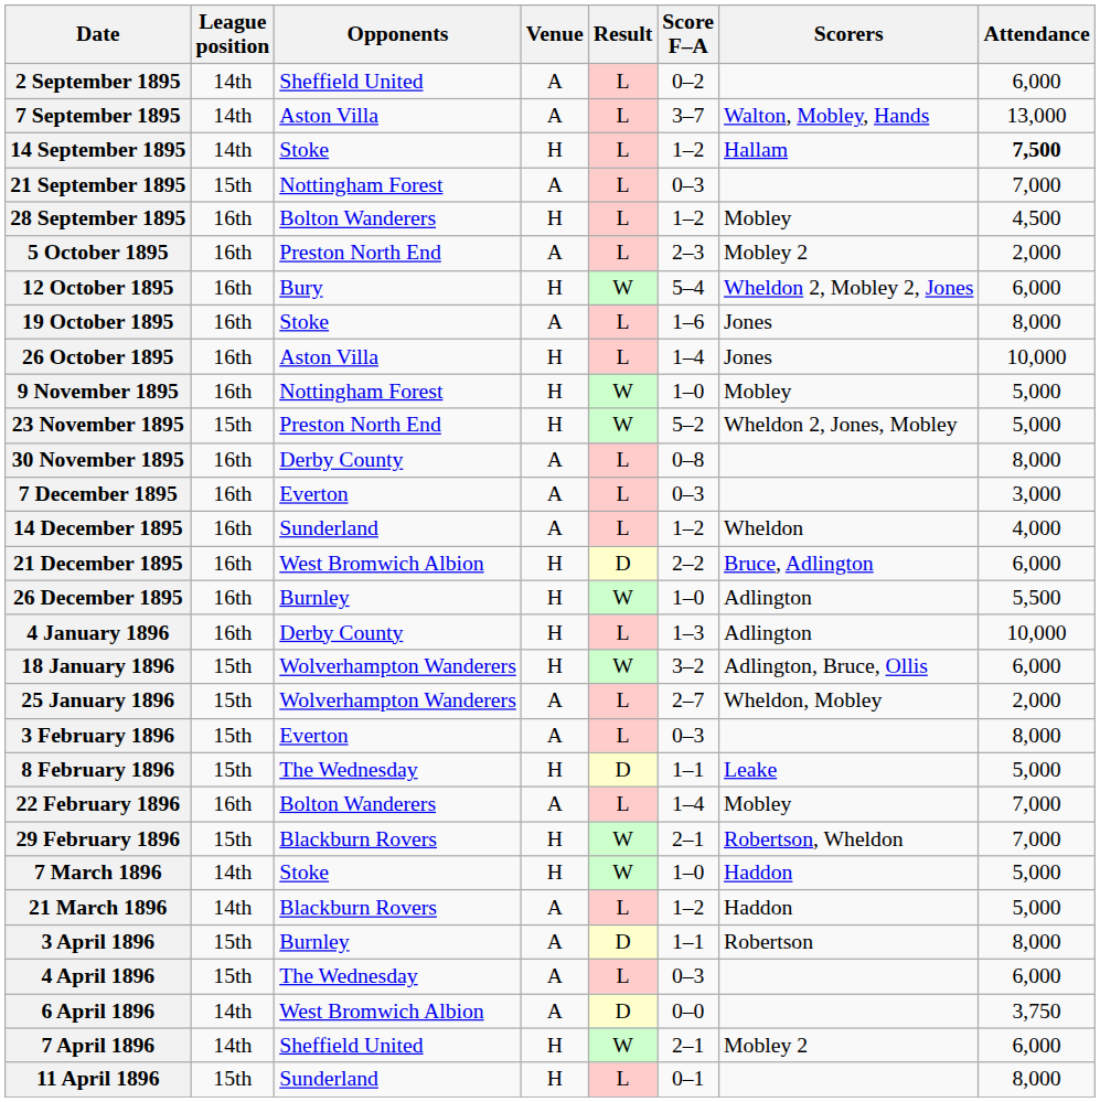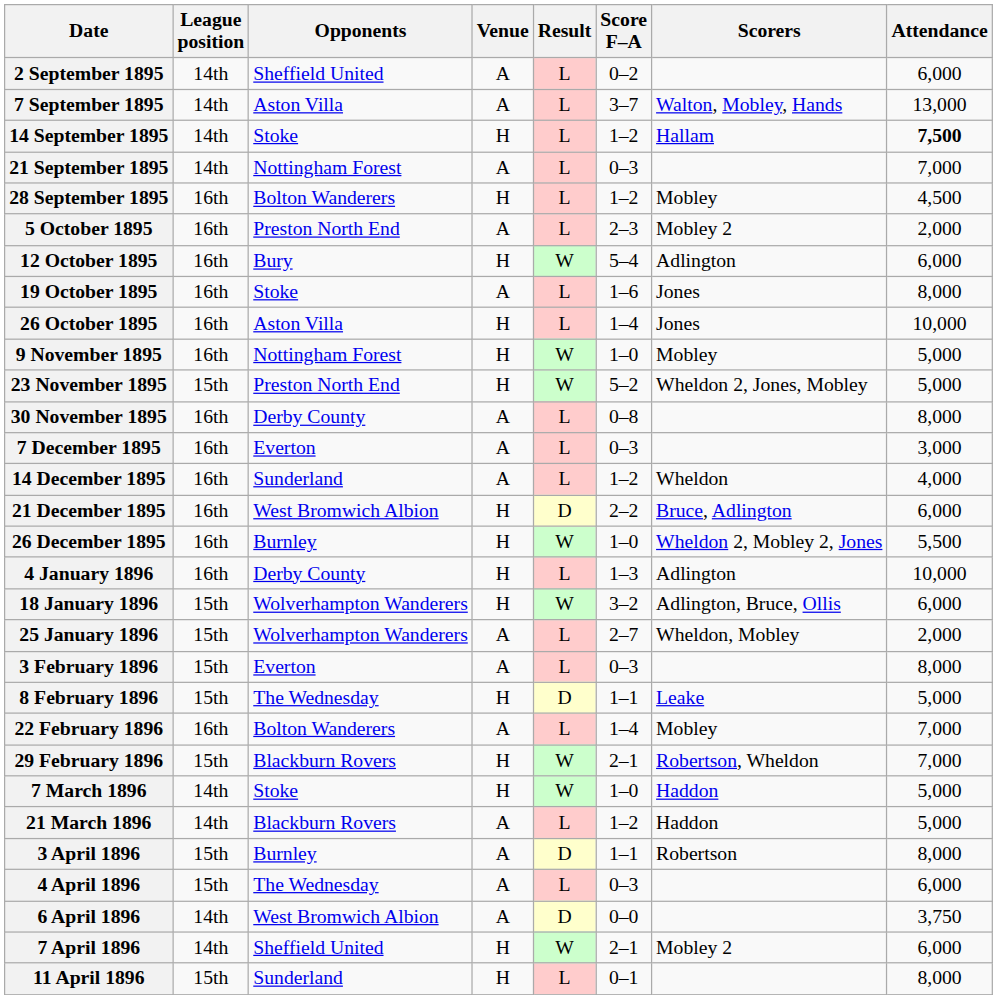 <table class="wikitable plainrowheaders sortable" style=text-align:center>
 <tr>
 <th scope=col>Date</th>
 <th scope=col data-sort-type=number>League<br>position</th>
 <th scope=col>Opponents</th>
 <th scope=col>Venue</th>
 <th scope=col>Result</th>
 <th scope=col>Score<br>F–A</th>
 <th scope=col class="unsortable">Scorers</th>
 <th scope=col>Attendance</th>
 </tr>
 <tr>
 <th scope=row>2 September 1895</th>
 <td>14th</td>
 <td style=text-align:left><a href='#'>Sheffield United</a></td>
 <td>A</td>
 <td style=background:#fcc>L</td>
 <td>0–2</td>
 <td></td>
 <td>6,000</td>
 </tr>
 <tr>
 <th scope=row>7 September 1895</th>
 <td>14th</td>
 <td style=text-align:left><a href='#'>Aston Villa</a></td>
 <td>A</td>
 <td style=background:#fcc>L</td>
 <td>3–7</td>
 <td style=text-align:left><a href='#'>Walton</a>, <a href='#'>Mobley</a>, <a href='#'>Hands</a></td>
 <td>13,000</td>
 </tr>
 <tr>
 <th scope=row>14 September 1895</th>
 <td>14th</td>
 <td style=text-align:left><a href='#'>Stoke</a></td>
 <td>H</td>
 <td style=background:#fcc>L</td>
 <td>1–2</td>
 <td style=text-align:left><a href='#'>Hallam</a></td>
 <td><strong>7,500</strong></td>
 </tr>
 <tr>
 <th scope=row>21 September 1895</th>
-<td>15th</td>
+<td>14th</td>
 <td style=text-align:left><a href='#'>Nottingham Forest</a></td>
 <td>A</td>
 <td style=background:#fcc>L</td>
 <td>0–3</td>
 <td></td>
 <td>7,000</td>
 </tr>
 <tr>
 <th scope=row>28 September 1895</th>
 <td>16th</td>
 <td style=text-align:left><a href='#'>Bolton Wanderers</a></td>
 <td>H</td>
 <td style=background:#fcc>L</td>
 <td>1–2</td>
 <td style=text-align:left>Mobley</td>
 <td>4,500</td>
 </tr>
 <tr>
 <th scope=row>5 October 1895</th>
 <td>16th</td>
 <td style=text-align:left><a href='#'>Preston North End</a></td>
 <td>A</td>
 <td style=background:#fcc>L</td>
 <td>2–3</td>
 <td style=text-align:left>Mobley 2</td>
 <td>2,000</td>
 </tr>
 <tr>
 <th scope=row>12 October 1895</th>
 <td>16th</td>
 <td style=text-align:left><a href='#'>Bury</a></td>
 <td>H</td>
 <td style=background:#cfc>W</td>
 <td>5–4</td>
-<td style=text-align:left><a href='#'>Wheldon</a> 2, Mobley 2, <a href='#'>Jones</a></td>
+<td style=text-align:left>Adlington</td>
 <td>6,000</td>
 </tr>
 <tr>
 <th scope=row>19 October 1895</th>
 <td>16th</td>
 <td style=text-align:left><a href='#'>Stoke</a></td>
 <td>A</td>
 <td style=background:#fcc>L</td>
 <td>1–6</td>
 <td style=text-align:left>Jones</td>
 <td>8,000</td>
 </tr>
 <tr>
 <th scope=row>26 October 1895</th>
 <td>16th</td>
 <td style=text-align:left><a href='#'>Aston Villa</a></td>
 <td>H</td>
 <td style=background:#fcc>L</td>
 <td>1–4</td>
 <td style=text-align:left>Jones</td>
 <td>10,000</td>
 </tr>
 <tr>
 <th scope=row>9 November 1895</th>
 <td>16th</td>
 <td style=text-align:left><a href='#'>Nottingham Forest</a></td>
 <td>H</td>
 <td style=background:#cfc>W</td>
 <td>1–0</td>
 <td style=text-align:left>Mobley</td>
 <td>5,000</td>
 </tr>
 <tr>
 <th scope=row>23 November 1895</th>
 <td>15th</td>
 <td style=text-align:left><a href='#'>Preston North End</a></td>
 <td>H</td>
 <td style=background:#cfc>W</td>
 <td>5–2</td>
 <td style=text-align:left>Wheldon 2, Jones, Mobley</td>
 <td>5,000</td>
 </tr>
 <tr>
 <th scope=row>30 November 1895</th>
 <td>16th</td>
 <td style=text-align:left><a href='#'>Derby County</a></td>
 <td>A</td>
 <td style=background:#fcc>L</td>
 <td>0–8</td>
 <td></td>
 <td>8,000</td>
 </tr>
 <tr>
 <th scope=row>7 December 1895</th>
 <td>16th</td>
 <td style=text-align:left><a href='#'>Everton</a></td>
 <td>A</td>
 <td style=background:#fcc>L</td>
 <td>0–3</td>
 <td></td>
 <td>3,000</td>
 </tr>
 <tr>
 <th scope=row>14 December 1895</th>
 <td>16th</td>
 <td style=text-align:left><a href='#'>Sunderland</a></td>
 <td>A</td>
 <td style=background:#fcc>L</td>
 <td>1–2</td>
 <td style=text-align:left>Wheldon</td>
 <td>4,000</td>
 </tr>
 <tr>
 <th scope=row>21 December 1895</th>
 <td>16th</td>
 <td style=text-align:left><a href='#'>West Bromwich Albion</a></td>
 <td>H</td>
 <td style=background:#ffc>D</td>
 <td>2–2</td>
 <td style=text-align:left><a href='#'>Bruce</a>, <a href='#'>Adlington</a></td>
 <td>6,000</td>
 </tr>
 <tr>
 <th scope=row>26 December 1895</th>
 <td>16th</td>
 <td style=text-align:left><a href='#'>Burnley</a></td>
 <td>H</td>
 <td style=background:#cfc>W</td>
 <td>1–0</td>
-<td style=text-align:left>Adlington</td>
+<td style=text-align:left><a href='#'>Wheldon</a> 2, Mobley 2, <a href='#'>Jones</a></td>
 <td>5,500</td>
 </tr>
 <tr>
 <th scope=row>4 January 1896</th>
 <td>16th</td>
 <td style=text-align:left><a href='#'>Derby County</a></td>
 <td>H</td>
 <td style=background:#fcc>L</td>
 <td>1–3</td>
 <td style=text-align:left>Adlington</td>
 <td>10,000</td>
 </tr>
 <tr>
 <th scope=row>18 January 1896</th>
 <td>15th</td>
 <td style=text-align:left><a href='#'>Wolverhampton Wanderers</a></td>
 <td>H</td>
 <td style=background:#cfc>W</td>
 <td>3–2</td>
 <td style=text-align:left>Adlington, Bruce, <a href='#'>Ollis</a></td>
 <td>6,000</td>
 </tr>
 <tr>
 <th scope=row>25 January 1896</th>
 <td>15th</td>
 <td style=text-align:left><a href='#'>Wolverhampton Wanderers</a></td>
 <td>A</td>
 <td style=background:#fcc>L</td>
 <td>2–7</td>
 <td style=text-align:left>Wheldon, Mobley</td>
 <td>2,000</td>
 </tr>
 <tr>
 <th scope=row>3 February 1896</th>
 <td>15th</td>
 <td style=text-align:left><a href='#'>Everton</a></td>
 <td>A</td>
 <td style=background:#fcc>L</td>
 <td>0–3</td>
 <td></td>
 <td>8,000</td>
 </tr>
 <tr>
 <th scope=row>8 February 1896</th>
 <td>15th</td>
 <td style=text-align:left><a href='#'>The Wednesday</a></td>
 <td>H</td>
 <td style=background:#ffc>D</td>
 <td>1–1</td>
 <td style=text-align:left><a href='#'>Leake</a></td>
 <td>5,000</td>
 </tr>
 <tr>
 <th scope=row>22 February 1896</th>
 <td>16th</td>
 <td style=text-align:left><a href='#'>Bolton Wanderers</a></td>
 <td>A</td>
 <td style=background:#fcc>L</td>
 <td>1–4</td>
 <td style=text-align:left>Mobley</td>
 <td>7,000</td>
 </tr>
 <tr>
 <th scope=row>29 February 1896</th>
 <td>15th</td>
 <td style=text-align:left><a href='#'>Blackburn Rovers</a></td>
 <td>H</td>
 <td style=background:#cfc>W</td>
 <td>2–1</td>
 <td style=text-align:left><a href='#'>Robertson</a>, Wheldon</td>
 <td>7,000</td>
 </tr>
 <tr>
 <th scope=row>7 March 1896</th>
 <td>14th</td>
 <td style=text-align:left><a href='#'>Stoke</a></td>
 <td>H</td>
 <td style=background:#cfc>W</td>
 <td>1–0</td>
 <td style=text-align:left><a href='#'>Haddon</a></td>
 <td>5,000</td>
 </tr>
 <tr>
 <th scope=row>21 March 1896</th>
 <td>14th</td>
 <td style=text-align:left><a href='#'>Blackburn Rovers</a></td>
 <td>A</td>
 <td style=background:#fcc>L</td>
 <td>1–2</td>
 <td style=text-align:left>Haddon</td>
 <td>5,000</td>
 </tr>
 <tr>
 <th scope=row>3 April 1896</th>
 <td>15th</td>
 <td style=text-align:left><a href='#'>Burnley</a></td>
 <td>A</td>
 <td style=background:#ffc>D</td>
 <td>1–1</td>
 <td style=text-align:left>Robertson</td>
 <td>8,000</td>
 </tr>
 <tr>
 <th scope=row>4 April 1896</th>
 <td>15th</td>
 <td style=text-align:left><a href='#'>The Wednesday</a></td>
 <td>A</td>
 <td style=background:#fcc>L</td>
 <td>0–3</td>
 <td></td>
 <td>6,000</td>
 </tr>
 <tr>
 <th scope=row>6 April 1896</th>
 <td>14th</td>
 <td style=text-align:left><a href='#'>West Bromwich Albion</a></td>
 <td>A</td>
 <td style=background:#ffc>D</td>
 <td>0–0</td>
 <td></td>
 <td>3,750</td>
 </tr>
 <tr>
 <th scope=row>7 April 1896</th>
 <td>14th</td>
 <td style=text-align:left><a href='#'>Sheffield United</a></td>
 <td>H</td>
 <td style=background:#cfc>W</td>
 <td>2–1</td>
 <td style=text-align:left>Mobley 2</td>
 <td>6,000</td>
 </tr>
 <tr>
 <th scope=row>11 April 1896</th>
 <td>15th</td>
 <td style=text-align:left><a href='#'>Sunderland</a></td>
 <td>H</td>
 <td style=background:#fcc>L</td>
 <td>0–1</td>
 <td></td>
 <td>8,000</td>
 </tr>
 </table>
